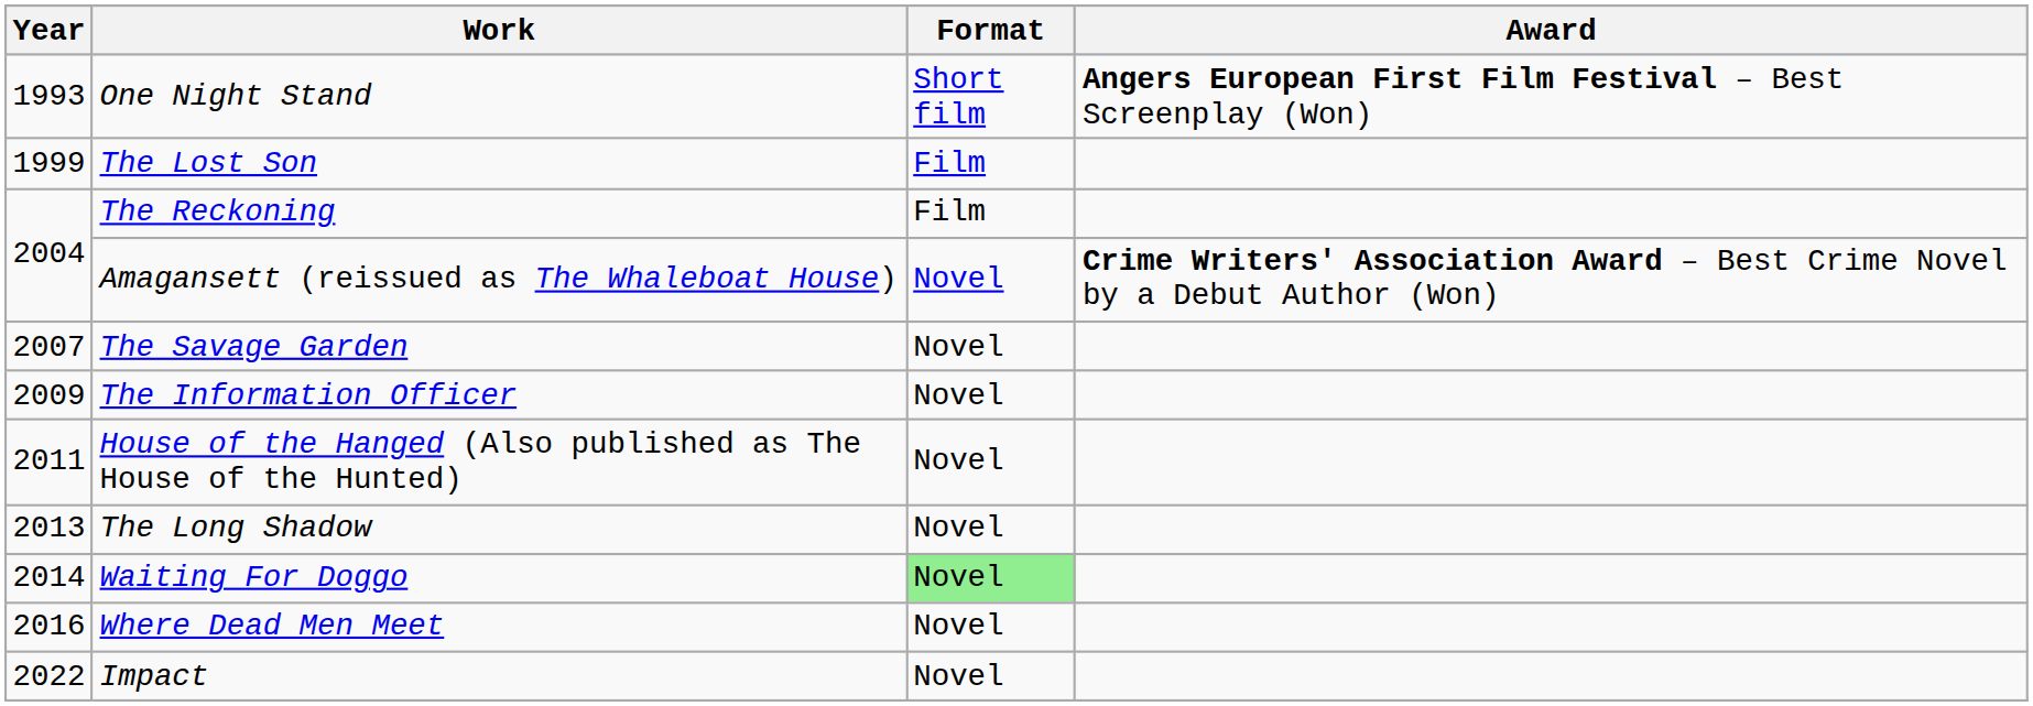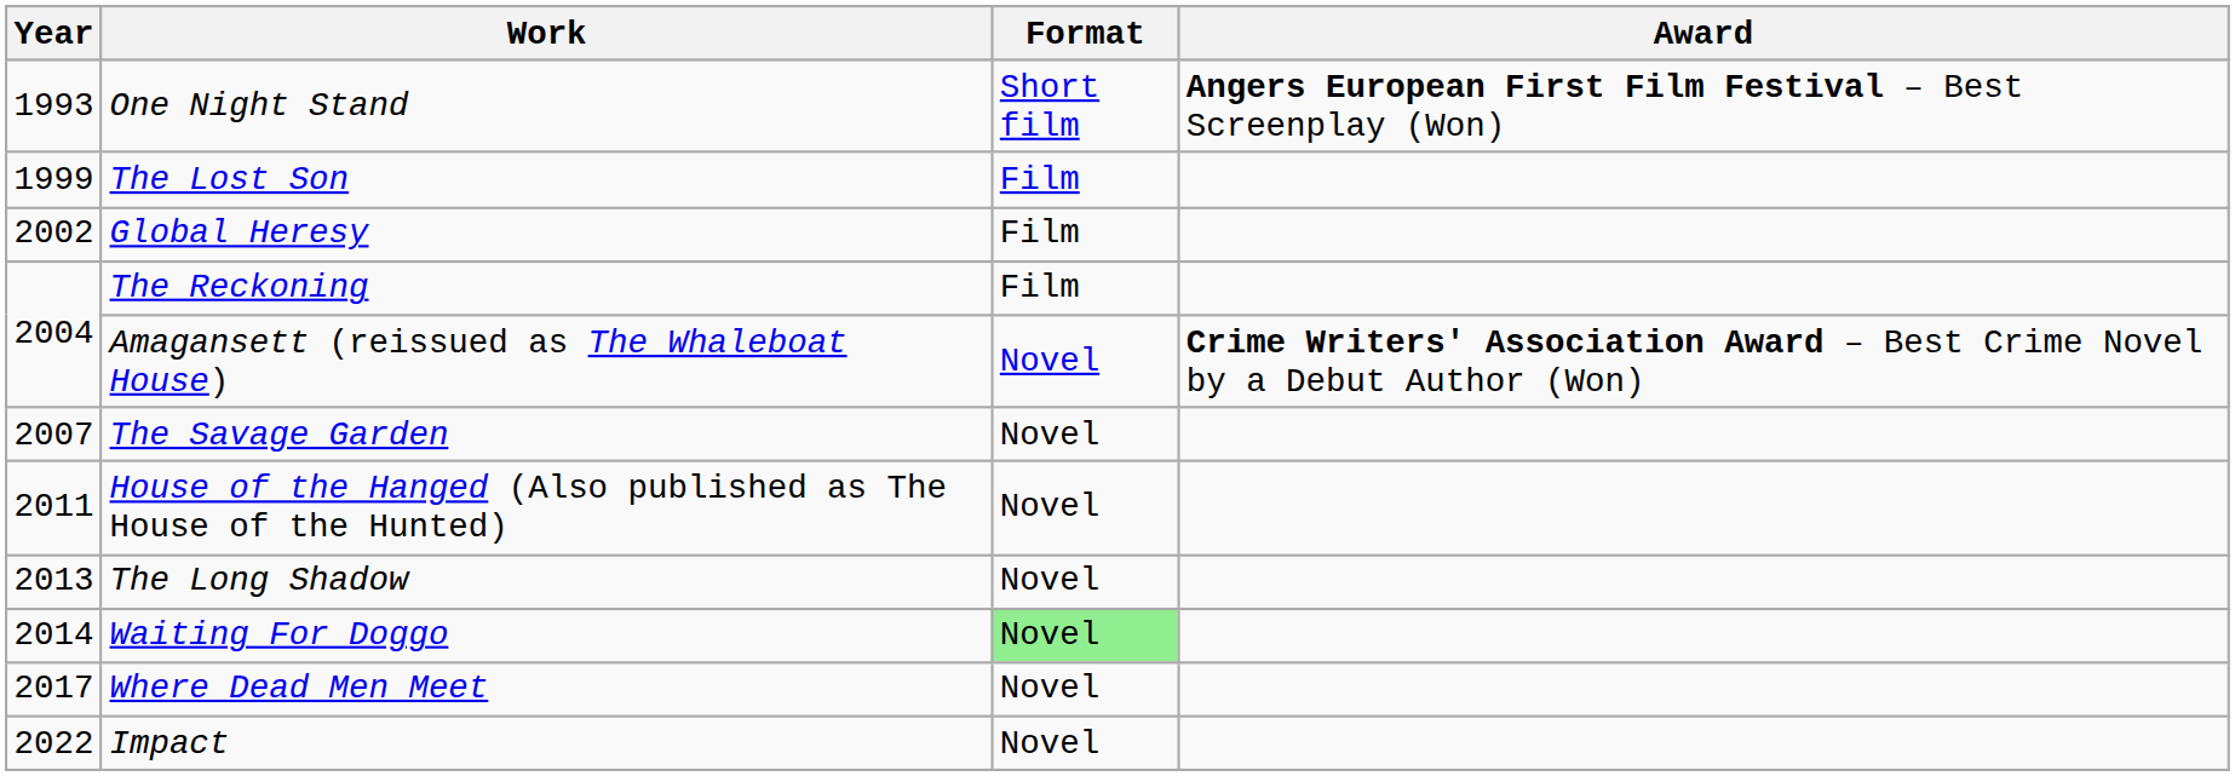 <table class="wikitable">
 <tr style="background:#b0c4de; text-align:center;">
 <th>Year</th>
 <th>Work</th>
 <th>Format</th>
 <th>Award</th>
 </tr>
 <tr>
 <td>1993</td>
 <td><em>One Night Stand</em></td>
 <td><a href='#'>Short film</a></td>
 <td><strong>Angers European First Film Festival</strong> – Best Screenplay (Won)</td>
 </tr>
 <tr>
 <td>1999</td>
 <td><em><a href='#'>The Lost Son</a></em></td>
 <td><a href='#'>Film</a></td>
 <td></td>
 </tr>
 <tr>
+<td>2002</td>
+<td><em><a href='#'>Global Heresy</a></em></td>
+<td>Film</td>
+<td></td>
+</tr>
+<tr>
 <td rowspan="2">2004</td>
 <td><em><a href='#'>The Reckoning</a></em></td>
 <td>Film</td>
 <td></td>
 </tr>
 <tr>
 <td><em>Amagansett</em> (reissued as <em><a href='#'>The Whaleboat House</a></em>)</td>
 <td><a href='#'>Novel</a></td>
 <td><strong>Crime Writers' Association Award</strong> – Best Crime Novel by a Debut Author (Won)</td>
 </tr>
 <tr>
 <td>2007</td>
 <td><em><a href='#'>The Savage Garden</a></em></td>
-<td>Novel</td>
-<td></td>
-</tr>
-<tr>
-<td>2009</td>
-<td><em><a href='#'>The Information Officer</a></em></td>
 <td>Novel</td>
 <td></td>
 </tr>
 <tr>
 <td>2011</td>
 <td><em><a href='#'>House of the Hanged</a></em> (Also published as The House of the Hunted)</td>
 <td>Novel</td>
 <td></td>
 </tr>
 <tr>
 <td>2013</td>
 <td><em>The Long Shadow</em></td>
 <td>Novel</td>
 <td></td>
 </tr>
 <tr>
 <td>2014</td>
 <td><em><a href='#'>Waiting For Doggo</a></em></td>
 <td style="background: lightgreen;">Novel</td>
 <td></td>
 </tr>
 <tr>
-<td>2016</td>
+<td>2017</td>
 <td><em><a href='#'>Where Dead Men Meet</a></em></td>
 <td>Novel</td>
 <td></td>
 </tr>
 <tr>
 <td>2022</td>
 <td><em>Impact</em></td>
 <td>Novel</td>
 <td></td>
 </tr>
 </table>
